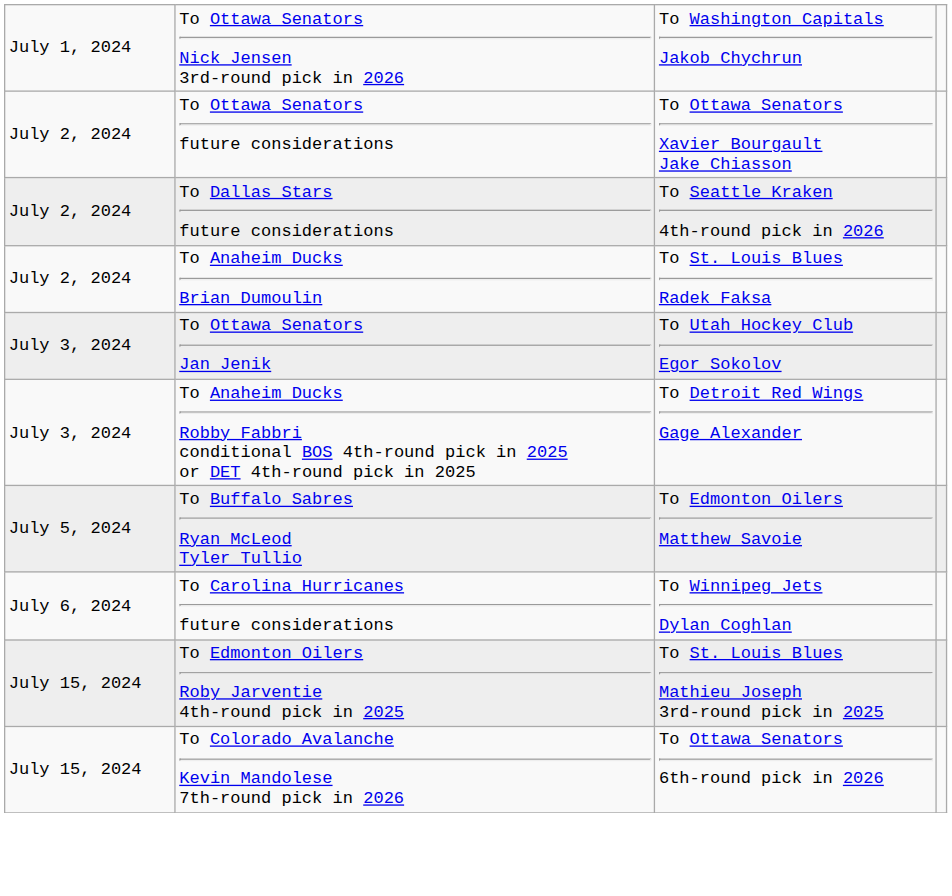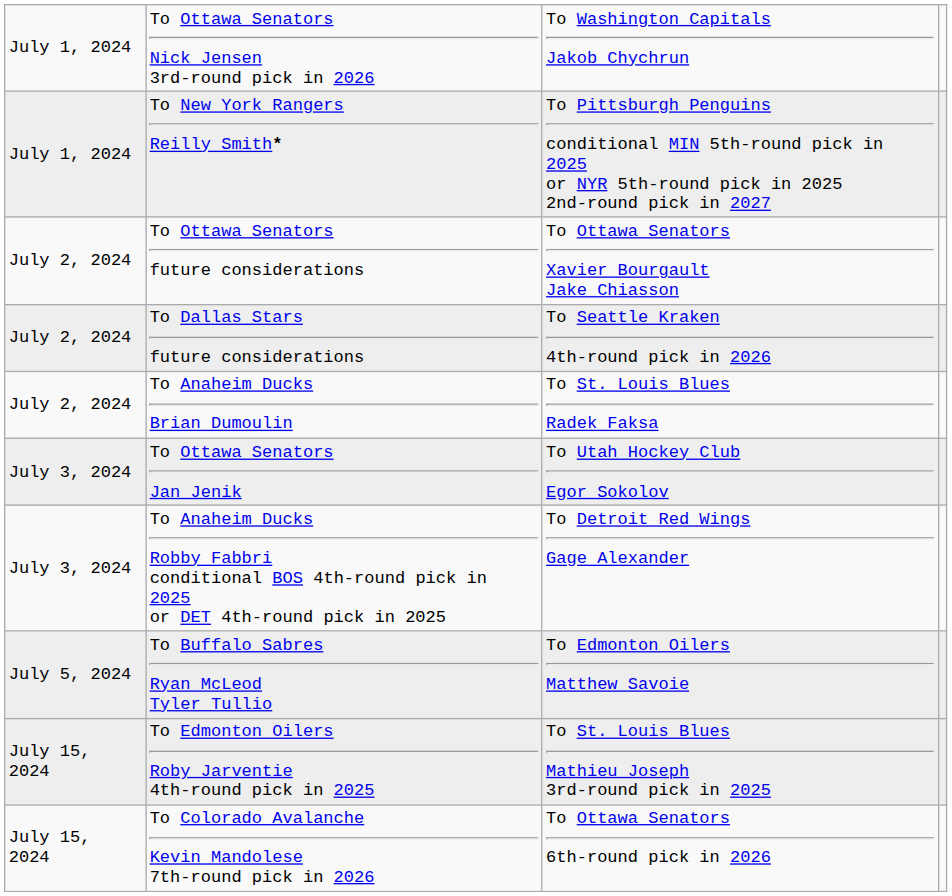 <table cellspacing=0 class="wikitable" style="border:1px solid #999999; width:720px;">
 <tr>
 <td>July 1, 2024</td>
 <td valign="top">To <a href='#'>Ottawa Senators</a><hr><a href='#'>Nick Jensen</a><br>3rd-round pick in <a href='#'>2026</a></td>
 <td valign="top">To <a href='#'>Washington Capitals</a><hr><a href='#'>Jakob Chychrun</a></td>
+<td></td>
+</tr>
+<tr bgcolor="eeeeee">
+<td>July 1, 2024</td>
+<td valign="top">To <a href='#'>New York Rangers</a><hr><a href='#'>Reilly Smith</a><span><strong>*</strong></span></td>
+<td valign="top">To <a href='#'>Pittsburgh Penguins</a><hr><span>conditional</span> <a href='#'>MIN</a> 5th-round pick in <a href='#'>2025</a><br>or <a href='#'>NYR</a> 5th-round pick in 2025<br>2nd-round pick in <a href='#'>2027</a></td>
 <td></td>
 </tr>
 <tr>
 <td>July 2, 2024</td>
 <td valign="top">To <a href='#'>Ottawa Senators</a><hr><span>future considerations</span></td>
 <td valign="top">To <a href='#'>Ottawa Senators</a><hr><a href='#'>Xavier Bourgault</a><br><a href='#'>Jake Chiasson</a></td>
 <td></td>
 </tr>
 <tr bgcolor="eeeeee">
 <td>July 2, 2024</td>
 <td valign="top">To <a href='#'>Dallas Stars</a><hr><span>future considerations</span></td>
 <td valign="top">To <a href='#'>Seattle Kraken</a><hr>4th-round pick in <a href='#'>2026</a></td>
 <td></td>
 </tr>
 <tr>
 <td>July 2, 2024</td>
 <td valign="top">To <a href='#'>Anaheim Ducks</a><hr><a href='#'>Brian Dumoulin</a></td>
 <td valign="top">To <a href='#'>St. Louis Blues</a><hr><a href='#'>Radek Faksa</a></td>
 <td></td>
 </tr>
 <tr bgcolor="eeeeee">
 <td>July 3, 2024</td>
 <td valign="top">To <a href='#'>Ottawa Senators</a><hr><a href='#'>Jan Jenik</a></td>
 <td valign="top">To <a href='#'>Utah Hockey Club</a><hr><a href='#'>Egor Sokolov</a></td>
 <td></td>
 </tr>
 <tr>
 <td>July 3, 2024</td>
 <td valign="top">To <a href='#'>Anaheim Ducks</a><hr><a href='#'>Robby Fabbri</a><br><span>conditional</span> <a href='#'>BOS</a> 4th-round pick in <a href='#'>2025</a><br>or <a href='#'>DET</a> 4th-round pick in 2025</td>
 <td valign="top">To <a href='#'>Detroit Red Wings</a><hr><a href='#'>Gage Alexander</a></td>
 <td></td>
 </tr>
 <tr bgcolor="eeeeee">
 <td>July 5, 2024</td>
 <td valign="top">To <a href='#'>Buffalo Sabres</a><hr><a href='#'>Ryan McLeod</a><br><a href='#'>Tyler Tullio</a></td>
 <td valign="top">To <a href='#'>Edmonton Oilers</a><hr><a href='#'>Matthew Savoie</a></td>
 <td></td>
 </tr>
-<tr>
-<td>July 6, 2024</td>
-<td valign="top">To <a href='#'>Carolina Hurricanes</a><hr><span>future considerations</span></td>
-<td valign="top">To <a href='#'>Winnipeg Jets</a><hr><a href='#'>Dylan Coghlan</a></td>
-<td></td>
-</tr>
 <tr bgcolor="eeeeee">
 <td>July 15, 2024</td>
 <td valign="top">To <a href='#'>Edmonton Oilers</a><hr><a href='#'>Roby Jarventie</a><br>4th-round pick in <a href='#'>2025</a></td>
 <td valign="top">To <a href='#'>St. Louis Blues</a><hr><a href='#'>Mathieu Joseph</a><br>3rd-round pick in <a href='#'>2025</a></td>
 <td></td>
 </tr>
 <tr>
 <td>July 15, 2024</td>
 <td valign="top">To <a href='#'>Colorado Avalanche</a><hr><a href='#'>Kevin Mandolese</a><br>7th-round pick in <a href='#'>2026</a></td>
 <td valign="top">To <a href='#'>Ottawa Senators</a><hr>6th-round pick in <a href='#'>2026</a></td>
 <td></td>
 </tr>
 </table>
